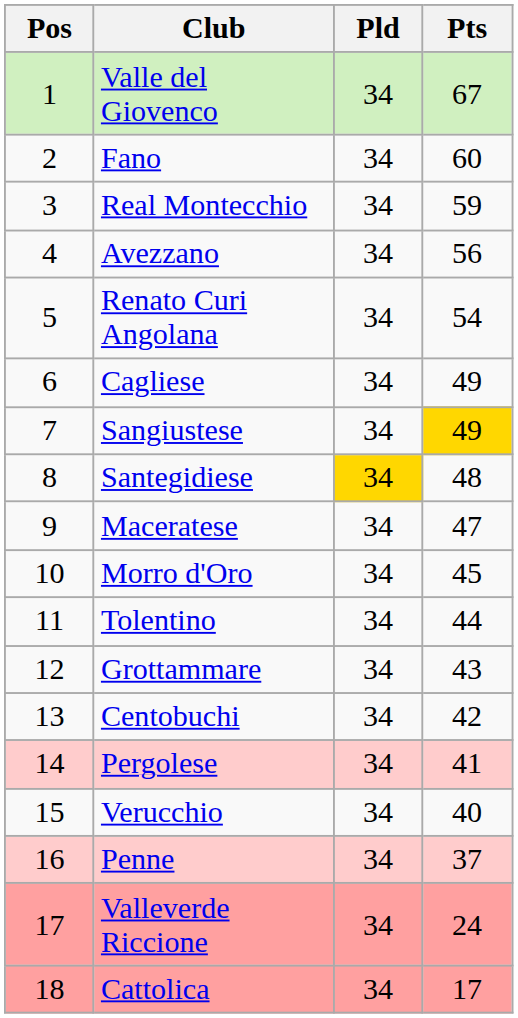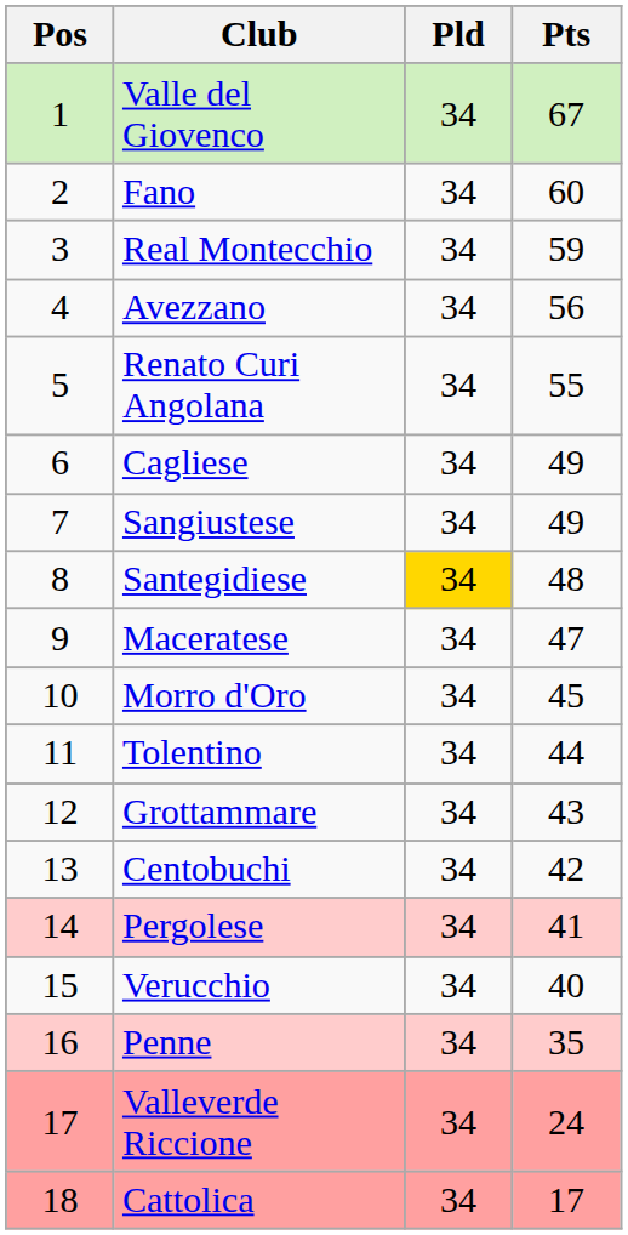 <table class="wikitable">
 <tr>
 <th width=40>Pos</th>
 <th width=120>Club</th>
 <th width=40>Pld</th>
 <th width=40>Pts</th>
 </tr>
 <tr style="background:#D0F0C0;">
 <td style="text-align: center">1</td>
 <td><a href='#'>Valle del Giovenco</a></td>
 <td style="text-align: center">34</td>
 <td style="text-align: center">67</td>
 </tr>
 <tr>
 <td style="text-align: center">2</td>
 <td><a href='#'>Fano</a></td>
 <td style="text-align: center">34</td>
 <td style="text-align: center">60</td>
 </tr>
 <tr>
 <td style="text-align: center">3</td>
 <td><a href='#'>Real Montecchio</a></td>
 <td style="text-align: center">34</td>
 <td style="text-align: center">59</td>
 </tr>
 <tr>
 <td style="text-align: center">4</td>
 <td><a href='#'>Avezzano</a></td>
 <td style="text-align: center">34</td>
 <td style="text-align: center">56</td>
 </tr>
 <tr>
 <td style="text-align: center">5</td>
 <td><a href='#'>Renato Curi Angolana</a></td>
 <td style="text-align: center">34</td>
-<td style="text-align: center">54</td>
+<td style="text-align: center">55</td>
 </tr>
 <tr>
 <td style="text-align: center">6</td>
 <td><a href='#'>Cagliese</a></td>
 <td style="text-align: center">34</td>
 <td style="text-align: center">49</td>
 </tr>
 <tr>
 <td style="text-align: center">7</td>
 <td><a href='#'>Sangiustese</a></td>
 <td style="text-align: center">34</td>
-<td style="background: gold; text-align: center">49</td>
+<td style="text-align: center">49</td>
 </tr>
 <tr>
 <td style="text-align: center">8</td>
 <td><a href='#'>Santegidiese</a></td>
 <td style="background: gold; text-align: center">34</td>
 <td style="text-align: center">48</td>
 </tr>
 <tr>
 <td style="text-align: center">9</td>
 <td><a href='#'>Maceratese</a></td>
 <td style="text-align: center">34</td>
 <td style="text-align: center">47</td>
 </tr>
 <tr>
 <td style="text-align: center">10</td>
 <td><a href='#'>Morro d'Oro</a></td>
 <td style="text-align: center">34</td>
 <td style="text-align: center">45</td>
 </tr>
 <tr>
 <td style="text-align: center">11</td>
 <td><a href='#'>Tolentino</a></td>
 <td style="text-align: center">34</td>
 <td style="text-align: center">44</td>
 </tr>
 <tr>
 <td style="text-align: center">12</td>
 <td><a href='#'>Grottammare</a></td>
 <td style="text-align: center">34</td>
 <td style="text-align: center">43</td>
 </tr>
 <tr>
 <td style="text-align: center">13</td>
 <td><a href='#'>Centobuchi</a></td>
 <td style="text-align: center">34</td>
 <td style="text-align: center">42</td>
 </tr>
 <tr style="background:#FFCCCC;">
 <td style="text-align: center">14</td>
 <td><a href='#'>Pergolese</a></td>
 <td style="text-align: center">34</td>
 <td style="text-align: center">41</td>
 </tr>
 <tr>
 <td style="text-align: center">15</td>
 <td><a href='#'>Verucchio</a></td>
 <td style="text-align: center">34</td>
 <td style="text-align: center">40</td>
 </tr>
 <tr style="background:#FFCCCC;">
 <td style="text-align: center">16</td>
 <td><a href='#'>Penne</a></td>
 <td style="text-align: center">34</td>
-<td style="text-align: center">37</td>
+<td style="text-align: center">35</td>
 </tr>
 <tr style="background:#FFA0A0;">
 <td style="text-align: center">17</td>
 <td><a href='#'>Valleverde Riccione</a></td>
 <td style="text-align: center">34</td>
 <td style="text-align: center">24</td>
 </tr>
 <tr style="background:#FFA0A0;">
 <td style="text-align: center">18</td>
 <td><a href='#'>Cattolica</a></td>
 <td style="text-align: center">34</td>
 <td style="text-align: center">17</td>
 </tr>
 </table>
